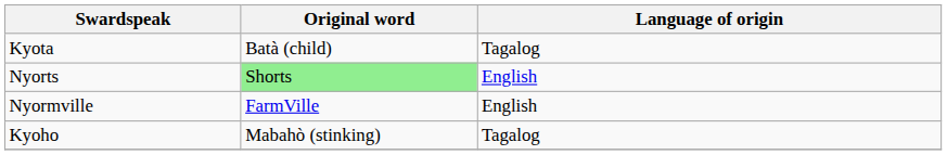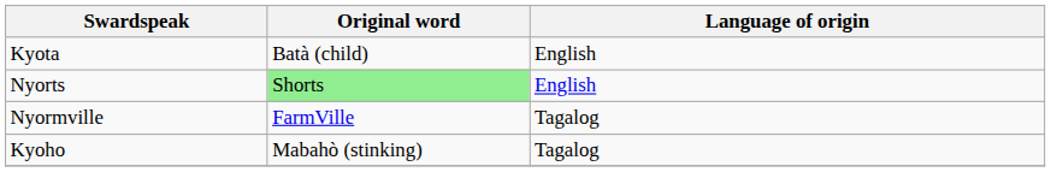 <table class="wikitable">
 <tr --->
 <th scope="col" width="200">Swardspeak</th>
 <th scope="col" width="200">Original word</th>
 <th scope="col" width="400">Language of origin</th>
 </tr>
 <tr --->
 <td>Kyota</td>
 <td>Batà (child)</td>
-<td>Tagalog</td>
+<td>English</td>
 </tr>
 <tr --->
 <td>Nyorts</td>
 <td style="background: lightgreen;">Shorts</td>
 <td><a href='#'>English</a></td>
 </tr>
 <tr --->
 <td>Nyormville</td>
 <td><a href='#'>FarmVille</a></td>
-<td>English</td>
+<td>Tagalog</td>
 </tr>
 <tr --->
 <td>Kyoho</td>
 <td>Mabahò (stinking)</td>
 <td>Tagalog</td>
 </tr>
 <tr --->
 </tr>
 </table>
